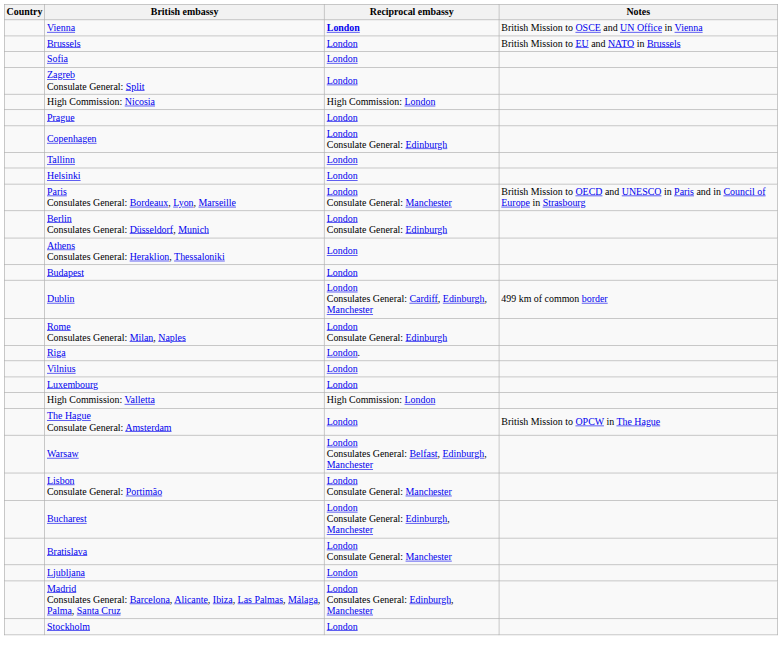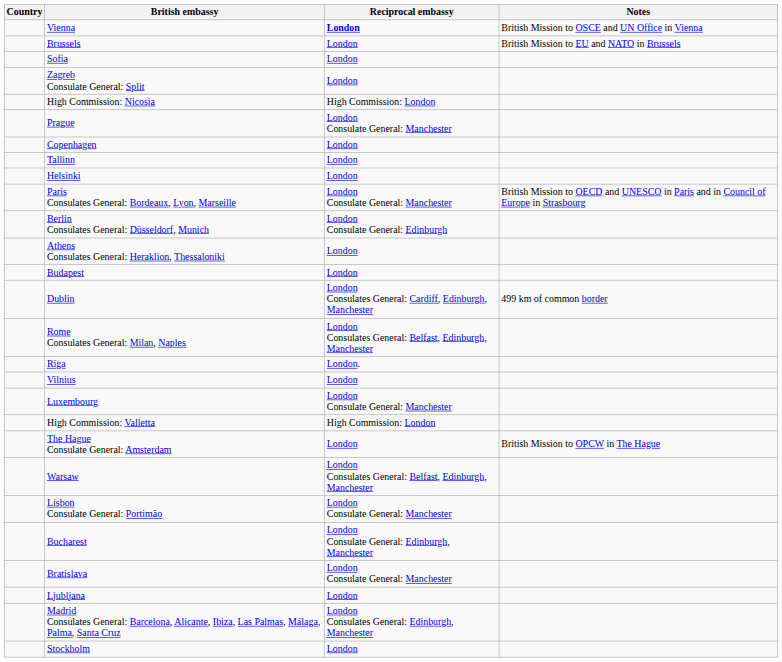 <table class="wikitable sortable">
 <tr>
 <th scope=col>Country</th>
 <th scope=col>British embassy</th>
 <th scope=col>Reciprocal embassy</th>
 <th scope=col class="unsortable">Notes</th>
 </tr>
 <tr>
 <td> </td>
 <td><a href='#'>Vienna</a></td>
 <td><strong><a href='#'>London</a></strong></td>
 <td>British Mission to <a href='#'>OSCE</a> and <a href='#'>UN Office</a> in <a href='#'>Vienna</a> </td>
 </tr>
 <tr>
 <td> </td>
 <td><a href='#'>Brussels</a></td>
 <td><a href='#'>London</a></td>
 <td>British Mission to <a href='#'>EU</a> and <a href='#'>NATO</a> in <a href='#'>Brussels</a> </td>
 </tr>
 <tr>
 <td> </td>
 <td><a href='#'>Sofia</a></td>
 <td><a href='#'>London</a></td>
 <td></td>
 </tr>
 <tr>
 <td> </td>
 <td><a href='#'>Zagreb</a><br>Consulate General: <a href='#'>Split</a></td>
 <td><a href='#'>London</a></td>
 <td></td>
 </tr>
 <tr>
 <td> </td>
 <td>High Commission: <a href='#'>Nicosia</a></td>
 <td>High Commission: <a href='#'>London</a></td>
 <td></td>
 </tr>
 <tr>
 <td>  </td>
 <td><a href='#'>Prague</a></td>
-<td><a href='#'>London</a></td>
+<td><a href='#'>London</a><br>Consulate General: <a href='#'>Manchester</a></td>
 <td></td>
 </tr>
 <tr>
 <td>  </td>
 <td><a href='#'>Copenhagen</a></td>
-<td><a href='#'>London</a><br>Consulate General: <a href='#'>Edinburgh</a></td>
+<td><a href='#'>London</a></td>
 <td> </td>
 </tr>
 <tr>
 <td>  </td>
 <td><a href='#'>Tallinn</a></td>
 <td><a href='#'>London</a></td>
 <td></td>
 </tr>
 <tr>
 <td> </td>
 <td><a href='#'>Helsinki</a></td>
 <td><a href='#'>London</a></td>
 <td></td>
 </tr>
 <tr>
 <td> </td>
 <td><a href='#'>Paris</a><br>Consulates General: <a href='#'>Bordeaux</a>, <a href='#'>Lyon</a>, <a href='#'>Marseille</a></td>
 <td><a href='#'>London</a><br>Consulate General: <a href='#'>Manchester</a></td>
 <td>British Mission to <a href='#'>OECD</a> and <a href='#'>UNESCO</a> in <a href='#'>Paris</a> and in <a href='#'>Council of Europe</a> in <a href='#'>Strasbourg</a> </td>
 </tr>
 <tr>
 <td> </td>
 <td><a href='#'>Berlin</a><br>Consulates General:  <a href='#'>Düsseldorf</a>, <a href='#'>Munich</a></td>
 <td><a href='#'>London</a><br>Consulate General: <a href='#'>Edinburgh</a></td>
 <td></td>
 </tr>
 <tr>
 <td> </td>
 <td><a href='#'>Athens</a><br>Consulates General: <a href='#'>Heraklion</a>, <a href='#'>Thessaloniki</a></td>
 <td><a href='#'>London</a></td>
 <td></td>
 </tr>
 <tr>
 <td> </td>
 <td><a href='#'>Budapest</a></td>
 <td><a href='#'>London</a></td>
 <td></td>
 </tr>
 <tr>
 <td> </td>
 <td><a href='#'>Dublin</a></td>
 <td><a href='#'>London</a><br>Consulates General: <a href='#'>Cardiff</a>, <a href='#'>Edinburgh</a>, <a href='#'>Manchester</a></td>
 <td>499 km of common <a href='#'>border</a> </td>
 </tr>
 <tr>
 <td> </td>
 <td><a href='#'>Rome</a><br>Consulates General: <a href='#'>Milan</a>, <a href='#'>Naples</a></td>
-<td><a href='#'>London</a><br>Consulate General: <a href='#'>Edinburgh</a></td>
+<td><a href='#'>London</a><br> Consulates General: <a href='#'>Belfast</a>, <a href='#'>Edinburgh</a>, <a href='#'>Manchester</a></td>
 <td></td>
 </tr>
 <tr>
 <td></td>
 <td><a href='#'>Riga</a></td>
 <td> <a href='#'>London</a>.</td>
 <td></td>
 </tr>
 <tr>
 <td></td>
 <td><a href='#'>Vilnius</a></td>
 <td><a href='#'>London</a></td>
 <td></td>
 </tr>
 <tr>
 <td> </td>
 <td><a href='#'>Luxembourg</a></td>
-<td><a href='#'>London</a></td>
+<td><a href='#'>London</a><br>Consulate General: <a href='#'>Manchester</a></td>
 <td></td>
 </tr>
 <tr>
 <td> </td>
 <td>High Commission: <a href='#'>Valletta</a></td>
 <td>High Commission: <a href='#'>London</a></td>
 <td></td>
 </tr>
 <tr>
 <td> </td>
 <td><a href='#'>The Hague</a><br>Consulate General: <a href='#'>Amsterdam</a></td>
 <td><a href='#'>London</a></td>
 <td>British Mission to <a href='#'>OPCW</a> in <a href='#'>The Hague</a> </td>
 </tr>
 <tr>
 <td> </td>
 <td><a href='#'>Warsaw</a></td>
 <td><a href='#'>London</a><br> Consulates General: <a href='#'>Belfast</a>, <a href='#'>Edinburgh</a>, <a href='#'>Manchester</a></td>
 <td></td>
 </tr>
 <tr>
 <td> </td>
 <td><a href='#'>Lisbon</a><br>Consulate General: <a href='#'>Portimão</a></td>
 <td><a href='#'>London</a><br>Consulate General: <a href='#'>Manchester</a></td>
 <td></td>
 </tr>
 <tr>
 <td> </td>
 <td><a href='#'>Bucharest</a></td>
 <td><a href='#'>London</a><br>Consulate General: <a href='#'>Edinburgh</a>, <a href='#'>Manchester</a></td>
 <td></td>
 </tr>
 <tr>
 <td> </td>
 <td><a href='#'>Bratislava</a></td>
 <td><a href='#'>London</a><br>Consulate General: <a href='#'>Manchester</a></td>
 <td></td>
 </tr>
 <tr>
 <td> </td>
 <td><a href='#'>Ljubljana</a></td>
 <td><a href='#'>London</a></td>
 <td></td>
 </tr>
 <tr>
 <td> </td>
 <td><a href='#'>Madrid</a><br>Consulates General: <a href='#'>Barcelona</a>, <a href='#'>Alicante</a>, <a href='#'>Ibiza</a>, <a href='#'>Las Palmas</a>, <a href='#'>Málaga</a>, <a href='#'>Palma</a>, <a href='#'>Santa Cruz</a></td>
 <td><a href='#'>London</a><br>Consulates General: <a href='#'>Edinburgh</a>, <a href='#'>Manchester</a></td>
 <td></td>
 </tr>
 <tr>
 <td> </td>
 <td><a href='#'>Stockholm</a></td>
 <td><a href='#'>London</a></td>
 <td></td>
 </tr>
 </table>
